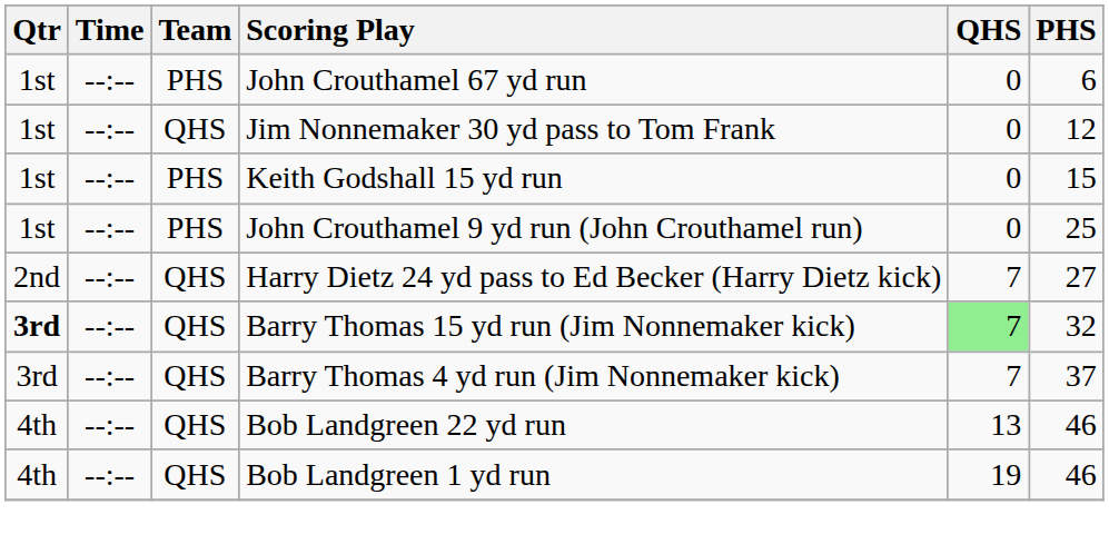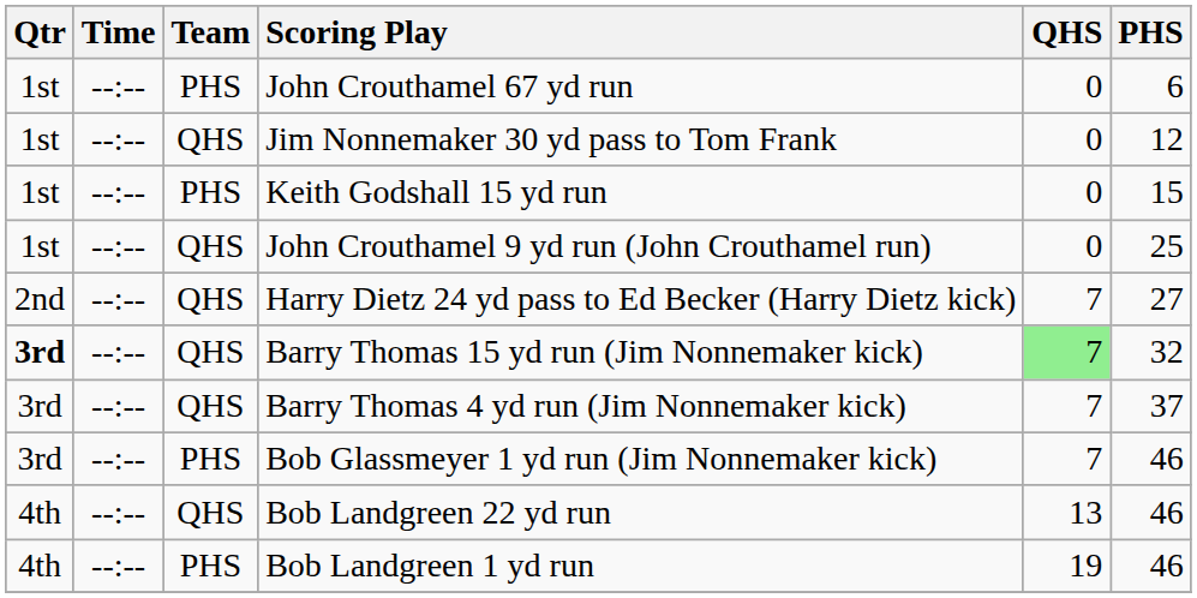 <table class="wikitable">
 <tr>
 <th style="text-align: center;">Qtr</th>
 <th style="text-align: center;">Time</th>
 <th style="text-align: center;">Team</th>
 <th style="text-align: left;">Scoring Play</th>
 <th style="text-align: right;">QHS</th>
 <th style="text-align: right;">PHS</th>
 </tr>
 <tr>
 <td style="text-align: center;">1st</td>
 <td style="text-align: center;">--:--</td>
 <td style="text-align: center;">PHS</td>
 <td style="text-align: left;">John Crouthamel 67 yd run</td>
 <td style="text-align: right;">0</td>
 <td style="text-align: right;">6</td>
 </tr>
 <tr>
 <td style="text-align: center;">1st</td>
 <td style="text-align: center;">--:--</td>
 <td style="text-align: center;">QHS</td>
 <td style="text-align: left;">Jim Nonnemaker 30 yd pass to Tom Frank</td>
 <td style="text-align: right;">0</td>
 <td style="text-align: right;">12</td>
 </tr>
 <tr>
 <td style="text-align: center;">1st</td>
 <td style="text-align: center;">--:--</td>
 <td style="text-align: center;">PHS</td>
 <td style="text-align: left;">Keith Godshall 15 yd run</td>
 <td style="text-align: right;">0</td>
 <td style="text-align: right;">15</td>
 </tr>
 <tr>
 <td style="text-align: center;">1st</td>
 <td style="text-align: center;">--:--</td>
-<td style="text-align: center;">PHS</td>
+<td style="text-align: center;">QHS</td>
 <td style="text-align: left;">John Crouthamel 9 yd run (John Crouthamel run)</td>
 <td style="text-align: right;">0</td>
 <td style="text-align: right;">25</td>
 </tr>
 <tr>
 <td style="text-align: center;">2nd</td>
 <td style="text-align: center;">--:--</td>
 <td style="text-align: center;">QHS</td>
 <td style="text-align: left;">Harry Dietz 24 yd pass to Ed Becker (Harry Dietz kick)</td>
 <td style="text-align: right;">7</td>
 <td style="text-align: right;">27</td>
 </tr>
 <tr>
 <td style="text-align: center;"><strong>3rd</strong></td>
 <td style="text-align: center;">--:--</td>
 <td style="text-align: center;">QHS</td>
 <td style="text-align: left;">Barry Thomas 15 yd run (Jim Nonnemaker kick)</td>
 <td style="background: lightgreen; text-align: right;">7</td>
 <td style="text-align: right;">32</td>
 </tr>
 <tr>
 <td style="text-align: center;">3rd</td>
 <td style="text-align: center;">--:--</td>
 <td style="text-align: center;">QHS</td>
 <td style="text-align: left;">Barry Thomas 4 yd run (Jim Nonnemaker kick)</td>
 <td style="text-align: right;">7</td>
 <td style="text-align: right;">37</td>
 </tr>
 <tr>
+<td style="text-align: center;">3rd</td>
+<td style="text-align: center;">--:--</td>
+<td style="text-align: center;">PHS</td>
+<td style="text-align: left;">Bob Glassmeyer 1 yd run (Jim Nonnemaker kick)</td>
+<td style="text-align: right;">7</td>
+<td style="text-align: right;">46</td>
+</tr>
+<tr>
 <td style="text-align: center;">4th</td>
 <td style="text-align: center;">--:--</td>
 <td style="text-align: center;">QHS</td>
 <td style="text-align: left;">Bob Landgreen 22 yd run</td>
 <td style="text-align: right;">13</td>
 <td style="text-align: right;">46</td>
 </tr>
 <tr>
 <td style="text-align: center;">4th</td>
 <td style="text-align: center;">--:--</td>
-<td style="text-align: center;">QHS</td>
+<td style="text-align: center;">PHS</td>
 <td style="text-align: left;">Bob Landgreen 1 yd run</td>
 <td style="text-align: right;">19</td>
 <td style="text-align: right;">46</td>
 </tr>
 <tr>
 </tr>
 </table>
